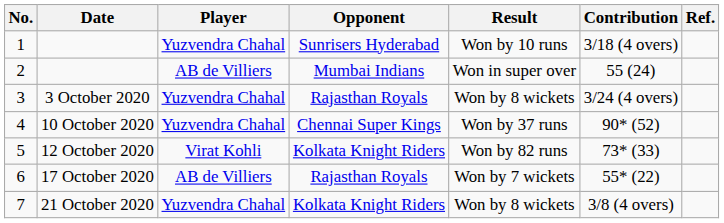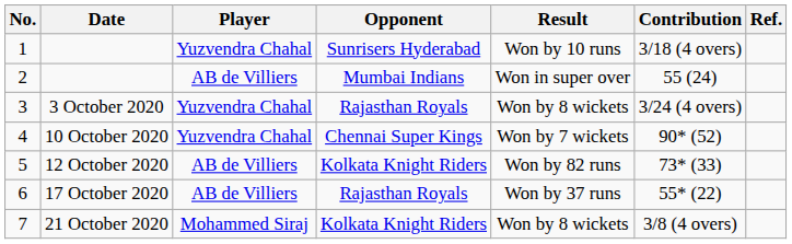 <table class="wikitable sortable" style="text-align: center;">
 <tr>
 <th>No.</th>
 <th>Date</th>
 <th>Player</th>
 <th>Opponent</th>
 <th>Result</th>
 <th>Contribution</th>
 <th>Ref.</th>
 </tr>
 <tr>
 <td>1</td>
 <td></td>
 <td><a href='#'>Yuzvendra Chahal</a></td>
 <td><a href='#'>Sunrisers Hyderabad</a></td>
 <td>Won by 10 runs</td>
 <td>3/18 (4 overs)</td>
 <td></td>
 </tr>
 <tr>
 <td>2</td>
 <td></td>
 <td><a href='#'>AB de Villiers</a></td>
 <td><a href='#'>Mumbai Indians</a></td>
 <td>Won in super over</td>
 <td>55 (24)</td>
 <td><br></td>
 </tr>
 <tr>
 <td>3</td>
 <td>3 October 2020</td>
 <td><a href='#'>Yuzvendra Chahal</a></td>
 <td><a href='#'>Rajasthan Royals</a></td>
 <td>Won by 8 wickets</td>
 <td>3/24 (4 overs)</td>
 <td></td>
 </tr>
 <tr>
 <td>4</td>
 <td>10 October 2020</td>
 <td><a href='#'>Yuzvendra Chahal</a></td>
 <td><a href='#'>Chennai Super Kings</a></td>
-<td>Won by 37 runs</td>
+<td>Won by 7 wickets</td>
 <td>90* (52)</td>
 <td></td>
 </tr>
 <tr>
 <td>5</td>
 <td>12 October 2020</td>
-<td><a href='#'>Virat Kohli</a></td>
+<td><a href='#'>AB de Villiers</a></td>
 <td><a href='#'>Kolkata Knight Riders</a></td>
 <td>Won by 82 runs</td>
 <td>73* (33)</td>
 <td></td>
 </tr>
 <tr>
 <td>6</td>
 <td>17 October 2020</td>
 <td><a href='#'>AB de Villiers</a></td>
 <td><a href='#'>Rajasthan Royals</a></td>
-<td>Won by 7 wickets</td>
+<td>Won by 37 runs</td>
 <td>55* (22)</td>
 <td></td>
 </tr>
 <tr>
 <td>7</td>
 <td>21 October 2020</td>
-<td><a href='#'>Yuzvendra Chahal</a></td>
+<td><a href='#'>Mohammed Siraj</a></td>
 <td><a href='#'>Kolkata Knight Riders</a></td>
 <td>Won by 8 wickets</td>
 <td>3/8 (4 overs)</td>
 <td></td>
 </tr>
 </table>
